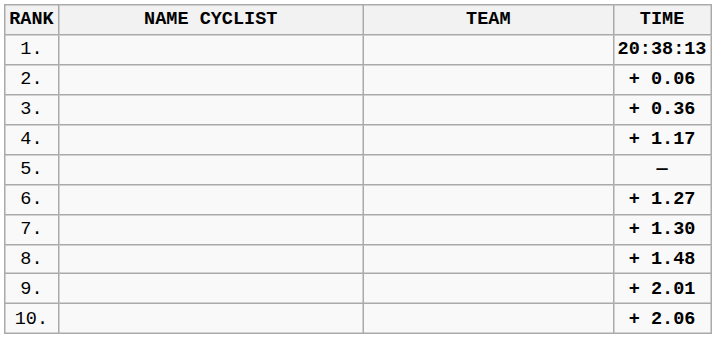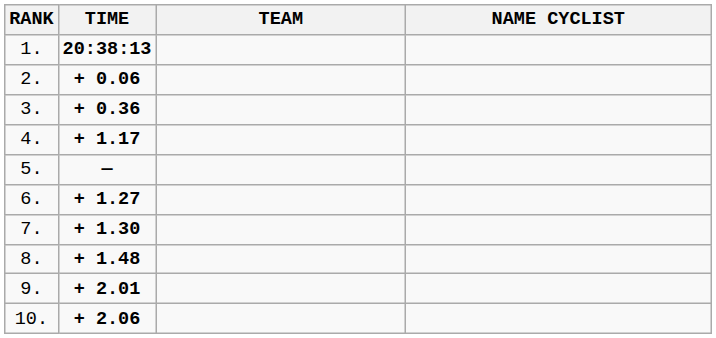 <table class="wikitable" style="font-size:95%;">
 <tr>
 <th>RANK</th>
+<th>TIME</th>
+<th align="left" style="width: 13em">TEAM</th>
 <th align="left" style="width: 16em">NAME CYCLIST</th>
-<th align="left" style="width: 13em">TEAM</th>
-<th>TIME</th>
 </tr>
 <tr>
 <td align="center">1.</td>
+<td align="center"><strong>20:38:13</strong></td>
 <td></td>
 <td></td>
-<td align="center"><strong>20:38:13</strong></td>
 </tr>
 <tr>
 <td align="center">2.</td>
+<td align="center"><strong>+ 0.06</strong></td>
 <td></td>
 <td></td>
-<td align="center"><strong>+ 0.06</strong></td>
 </tr>
 <tr>
 <td align="center">3.</td>
+<td align="center"><strong>+ 0.36</strong></td>
 <td></td>
 <td></td>
-<td align="center"><strong>+ 0.36</strong></td>
 </tr>
 <tr>
 <td align="center">4.</td>
+<td align="center"><strong>+ 1.17</strong></td>
 <td></td>
 <td></td>
-<td align="center"><strong>+ 1.17</strong></td>
 </tr>
 <tr>
 <td align="center">5.</td>
+<td align="center"><strong>—</strong></td>
 <td></td>
 <td></td>
-<td align="center"><strong>—</strong></td>
 </tr>
 <tr>
 <td align="center">6.</td>
+<td align="center"><strong>+ 1.27</strong></td>
 <td></td>
 <td></td>
-<td align="center"><strong>+ 1.27</strong></td>
 </tr>
 <tr>
 <td align="center">7.</td>
+<td align="center"><strong>+ 1.30</strong></td>
 <td></td>
 <td></td>
-<td align="center"><strong>+ 1.30</strong></td>
 </tr>
 <tr>
 <td align="center">8.</td>
+<td align="center"><strong>+ 1.48</strong></td>
 <td></td>
 <td></td>
-<td align="center"><strong>+ 1.48</strong></td>
 </tr>
 <tr>
 <td align="center">9.</td>
+<td align="center"><strong>+ 2.01</strong></td>
 <td></td>
 <td></td>
-<td align="center"><strong>+ 2.01</strong></td>
 </tr>
 <tr>
 <td align="center">10.</td>
+<td align="center"><strong>+ 2.06</strong></td>
 <td></td>
 <td></td>
-<td align="center"><strong>+ 2.06</strong></td>
 </tr>
 </table>
